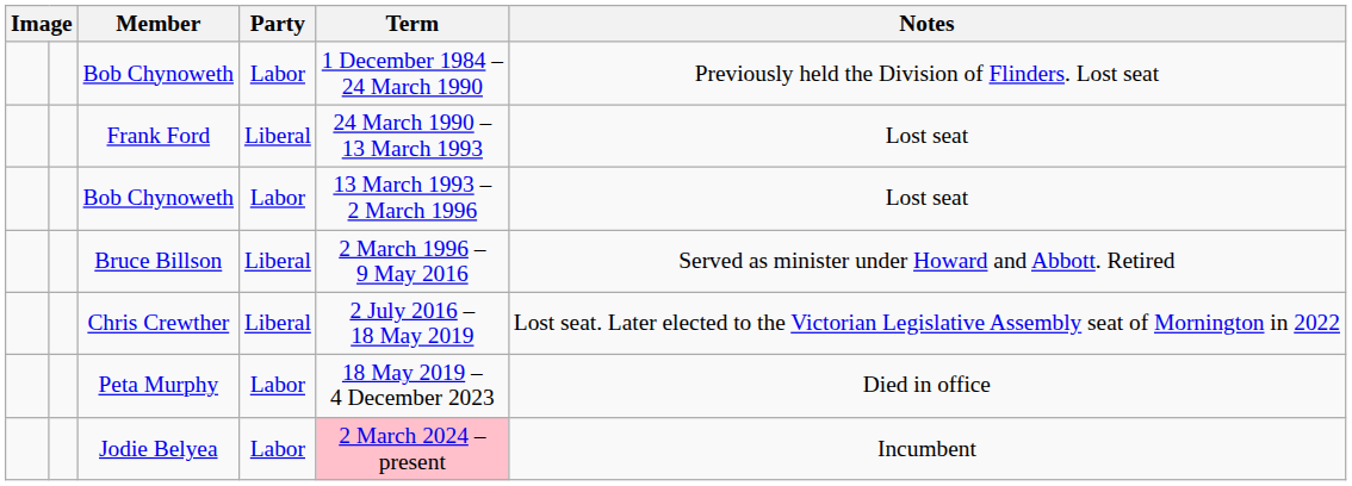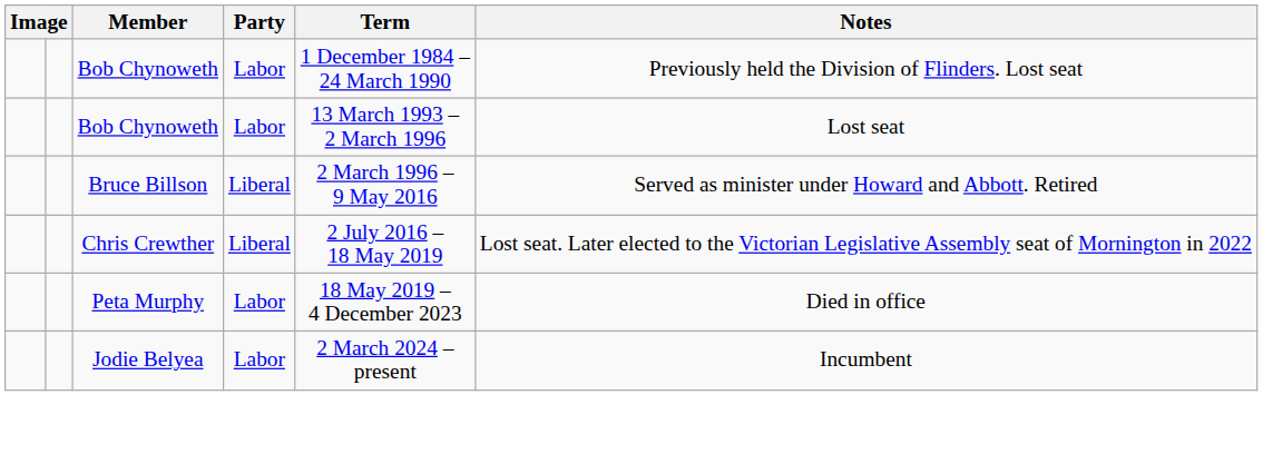 <table class=wikitable style="text-align:center">
 <tr>
 <th colspan=2>Image</th>
 <th>Member</th>
 <th>Party</th>
 <th>Term</th>
 <th>Notes</th>
 </tr>
 <tr>
 <td> </td>
 <td></td>
 <td><a href='#'>Bob Chynoweth</a><br></td>
 <td><a href='#'>Labor</a></td>
 <td nowrap><a href='#'>1 December 1984</a> –<br><a href='#'>24 March 1990</a></td>
 <td>Previously held the Division of <a href='#'>Flinders</a>. Lost seat</td>
-</tr>
-<tr>
-<td> </td>
-<td></td>
-<td><a href='#'>Frank Ford</a><br></td>
-<td><a href='#'>Liberal</a></td>
-<td nowrap><a href='#'>24 March 1990</a> –<br><a href='#'>13 March 1993</a></td>
-<td>Lost seat</td>
 </tr>
 <tr>
 <td> </td>
 <td></td>
 <td><a href='#'>Bob Chynoweth</a><br></td>
 <td><a href='#'>Labor</a></td>
 <td nowrap><a href='#'>13 March 1993</a> –<br><a href='#'>2 March 1996</a></td>
 <td>Lost seat</td>
 </tr>
 <tr>
 <td> </td>
 <td></td>
 <td><a href='#'>Bruce Billson</a><br></td>
 <td><a href='#'>Liberal</a></td>
 <td nowrap><a href='#'>2 March 1996</a> –<br><a href='#'>9 May 2016</a></td>
 <td>Served as minister under <a href='#'>Howard</a> and <a href='#'>Abbott</a>. Retired</td>
 </tr>
 <tr>
 <td> </td>
 <td></td>
 <td><a href='#'>Chris Crewther</a><br></td>
 <td><a href='#'>Liberal</a></td>
 <td nowrap><a href='#'>2 July 2016</a> –<br><a href='#'>18 May 2019</a></td>
 <td>Lost seat. Later elected to the <a href='#'>Victorian Legislative Assembly</a> seat of <a href='#'>Mornington</a> in <a href='#'>2022</a></td>
 </tr>
 <tr>
 <td> </td>
 <td></td>
 <td><a href='#'>Peta Murphy</a><br></td>
 <td><a href='#'>Labor</a></td>
 <td nowrap><a href='#'>18 May 2019</a> –<br>4 December 2023</td>
 <td>Died in office</td>
 </tr>
 <tr>
 <td> </td>
 <td></td>
 <td><a href='#'>Jodie Belyea</a></td>
 <td><a href='#'>Labor</a></td>
-<td style="background: pink;"><a href='#'>2 March 2024</a> –<br>present</td>
+<td><a href='#'>2 March 2024</a> –<br>present</td>
 <td>Incumbent</td>
 </tr>
 </table>
